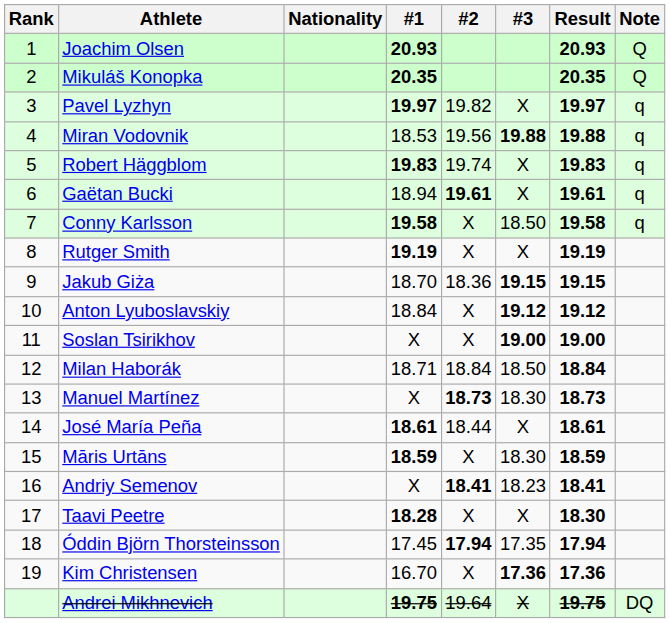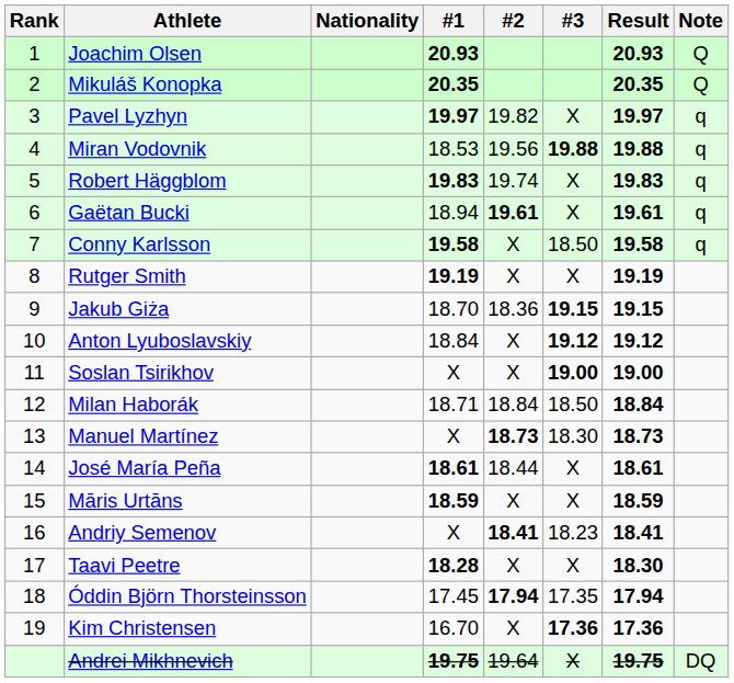 <table class="wikitable" style="text-align:center">
 <tr>
 <th>Rank</th>
 <th>Athlete</th>
 <th>Nationality</th>
 <th>#1</th>
 <th>#2</th>
 <th>#3</th>
 <th>Result</th>
 <th>Note</th>
 </tr>
 <tr bgcolor=ccffcc>
 <td>1</td>
 <td align=left><a href='#'>Joachim Olsen</a></td>
 <td align=left></td>
 <td><strong>20.93</strong></td>
 <td></td>
 <td></td>
 <td><strong>20.93</strong></td>
 <td>Q</td>
 </tr>
 <tr bgcolor=ccffcc>
 <td>2</td>
 <td align=left><a href='#'>Mikuláš Konopka</a></td>
 <td align=left></td>
 <td><strong>20.35</strong></td>
 <td></td>
 <td></td>
 <td><strong>20.35</strong></td>
 <td>Q</td>
 </tr>
 <tr bgcolor=ddffdd>
 <td>3</td>
 <td align=left><a href='#'>Pavel Lyzhyn</a></td>
 <td align=left></td>
 <td><strong>19.97</strong></td>
 <td>19.82</td>
 <td>X</td>
 <td><strong>19.97</strong></td>
 <td>q</td>
 </tr>
 <tr bgcolor=ddffdd>
 <td>4</td>
 <td align=left><a href='#'>Miran Vodovnik</a></td>
 <td align=left></td>
 <td>18.53</td>
 <td>19.56</td>
 <td><strong>19.88</strong></td>
 <td><strong>19.88</strong></td>
 <td>q</td>
 </tr>
 <tr bgcolor=ddffdd>
 <td>5</td>
 <td align=left><a href='#'>Robert Häggblom</a></td>
 <td align=left></td>
 <td><strong>19.83</strong></td>
 <td>19.74</td>
 <td>X</td>
 <td><strong>19.83</strong></td>
 <td>q</td>
 </tr>
 <tr bgcolor=ddffdd>
 <td>6</td>
 <td align=left><a href='#'>Gaëtan Bucki</a></td>
 <td align=left></td>
 <td>18.94</td>
 <td><strong>19.61</strong></td>
 <td>X</td>
 <td><strong>19.61</strong></td>
 <td>q</td>
 </tr>
 <tr bgcolor=ddffdd>
 <td>7</td>
 <td align=left><a href='#'>Conny Karlsson</a></td>
 <td align=left></td>
 <td><strong>19.58</strong></td>
 <td>X</td>
 <td>18.50</td>
 <td><strong>19.58</strong></td>
 <td>q</td>
 </tr>
 <tr>
 <td>8</td>
 <td align=left><a href='#'>Rutger Smith</a></td>
 <td align=left></td>
 <td><strong>19.19</strong></td>
 <td>X</td>
 <td>X</td>
 <td><strong>19.19</strong></td>
 <td></td>
 </tr>
 <tr>
 <td>9</td>
 <td align=left><a href='#'>Jakub Giża</a></td>
 <td align=left></td>
 <td>18.70</td>
 <td>18.36</td>
 <td><strong>19.15</strong></td>
 <td><strong>19.15</strong></td>
 <td></td>
 </tr>
 <tr>
 <td>10</td>
 <td align=left><a href='#'>Anton Lyuboslavskiy</a></td>
 <td align=left></td>
 <td>18.84</td>
 <td>X</td>
 <td><strong>19.12</strong></td>
 <td><strong>19.12</strong></td>
 <td></td>
 </tr>
 <tr>
 <td>11</td>
 <td align=left><a href='#'>Soslan Tsirikhov</a></td>
 <td align=left></td>
 <td>X</td>
 <td>X</td>
 <td><strong>19.00</strong></td>
 <td><strong>19.00</strong></td>
 <td></td>
 </tr>
 <tr>
 <td>12</td>
 <td align=left><a href='#'>Milan Haborák</a></td>
 <td align=left></td>
 <td>18.71</td>
 <td>18.84</td>
 <td>18.50</td>
 <td><strong>18.84</strong></td>
 <td></td>
 </tr>
 <tr>
 <td>13</td>
 <td align=left><a href='#'>Manuel Martínez</a></td>
 <td align=left></td>
 <td>X</td>
 <td><strong>18.73</strong></td>
 <td>18.30</td>
 <td><strong>18.73</strong></td>
 <td></td>
 </tr>
 <tr>
 <td>14</td>
 <td align=left><a href='#'>José María Peña</a></td>
 <td align=left></td>
 <td><strong>18.61</strong></td>
 <td>18.44</td>
 <td>X</td>
 <td><strong>18.61</strong></td>
 <td></td>
 </tr>
 <tr>
 <td>15</td>
 <td align=left><a href='#'>Māris Urtāns</a></td>
 <td align=left></td>
 <td><strong>18.59</strong></td>
 <td>X</td>
-<td>18.30</td>
+<td>X</td>
 <td><strong>18.59</strong></td>
 <td></td>
 </tr>
 <tr>
 <td>16</td>
 <td align=left><a href='#'>Andriy Semenov</a></td>
 <td align=left></td>
 <td>X</td>
 <td><strong>18.41</strong></td>
 <td>18.23</td>
 <td><strong>18.41</strong></td>
 <td></td>
 </tr>
 <tr>
 <td>17</td>
 <td align=left><a href='#'>Taavi Peetre</a></td>
 <td align=left></td>
 <td><strong>18.28</strong></td>
 <td>X</td>
 <td>X</td>
 <td><strong>18.30</strong></td>
 <td></td>
 </tr>
 <tr>
 <td>18</td>
 <td align=left><a href='#'>Óddin Björn Thorsteinsson</a></td>
 <td align=left></td>
 <td>17.45</td>
 <td><strong>17.94</strong></td>
 <td>17.35</td>
 <td><strong>17.94</strong></td>
 <td></td>
 </tr>
 <tr>
 <td>19</td>
 <td align=left><a href='#'>Kim Christensen</a></td>
 <td align=left></td>
 <td>16.70</td>
 <td>X</td>
 <td><strong>17.36</strong></td>
 <td><strong>17.36</strong></td>
 <td></td>
 </tr>
 <tr bgcolor=ddffdd>
 <td></td>
 <td align=left><s><a href='#'>Andrei Mikhnevich</a> </s></td>
 <td align=left><s></s></td>
 <td><s><strong>19.75</strong> </s></td>
 <td><s>19.64</s></td>
 <td><s>X</s></td>
 <td><s><strong>19.75</strong> </s></td>
 <td>DQ</td>
 </tr>
 </table>
